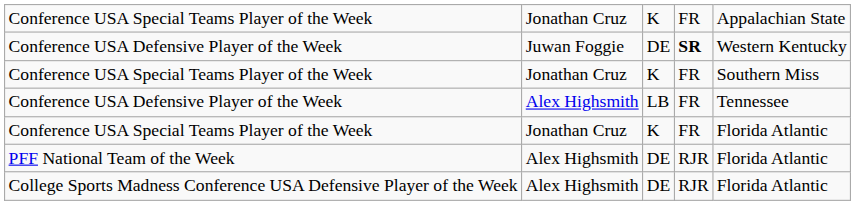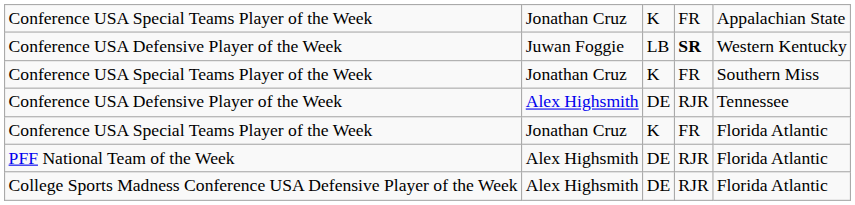 <table class="wikitable">
 <tr>
 <td>Conference USA Special Teams Player of the Week</td>
 <td>Jonathan Cruz</td>
 <td>K</td>
 <td>FR</td>
 <td>Appalachian State</td>
 </tr>
 <tr>
 <td>Conference USA Defensive Player of the Week</td>
 <td>Juwan Foggie</td>
-<td>DE</td>
+<td>LB</td>
 <td><strong>SR</strong></td>
 <td>Western Kentucky</td>
 </tr>
 <tr>
 <td>Conference USA Special Teams Player of the Week</td>
 <td>Jonathan Cruz</td>
 <td>K</td>
 <td>FR</td>
 <td>Southern Miss</td>
 </tr>
 <tr>
 <td>Conference USA Defensive Player of the Week</td>
 <td><a href='#'>Alex Highsmith</a></td>
-<td>LB</td>
-<td>FR</td>
+<td>DE</td>
+<td>RJR</td>
 <td>Tennessee</td>
 </tr>
 <tr>
 <td>Conference USA Special Teams Player of the Week</td>
 <td>Jonathan Cruz</td>
 <td>K</td>
 <td>FR</td>
 <td>Florida Atlantic</td>
 </tr>
 <tr>
 <td><a href='#'>PFF</a> National Team of the Week</td>
 <td>Alex Highsmith</td>
 <td>DE</td>
 <td>RJR</td>
 <td>Florida Atlantic</td>
 </tr>
 <tr>
 <td>College Sports Madness Conference USA Defensive Player of the Week</td>
 <td>Alex Highsmith</td>
 <td>DE</td>
 <td>RJR</td>
 <td>Florida Atlantic</td>
 </tr>
 </table>
